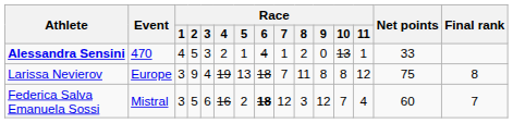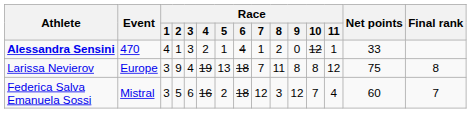 <table class="wikitable" style="font-size:90%">
 <tr>
 <th rowspan=2>Athlete</th>
 <th rowspan=2>Event</th>
 <th colspan=11>Race</th>
 <th rowspan=2>Net points</th>
 <th rowspan=2>Final rank</th>
 </tr>
 <tr style="font-size:95%">
 <th>1</th>
 <th>2</th>
 <th>3</th>
 <th>4</th>
 <th>5</th>
 <th>6</th>
 <th>7</th>
 <th>8</th>
 <th>9</th>
 <th>10</th>
 <th>11</th>
 </tr>
 <tr align=center>
 <td align=left><strong><a href='#'>Alessandra Sensini</a></strong></td>
 <td align=left><a href='#'>470</a></td>
 <td>4</td>
-<td>5</td>
+<td>1</td>
 <td>3</td>
 <td>2</td>
 <td>1</td>
 <td><s>4</s></td>
 <td>1</td>
 <td>2</td>
 <td>0</td>
-<td><s>13</s></td>
+<td><s>12</s></td>
 <td>1</td>
 <td>33</td>
 <td></td>
 </tr>
 <tr align=center>
 <td align=left><a href='#'>Larissa Nevierov</a></td>
 <td align=left><a href='#'>Europe</a></td>
 <td>3</td>
 <td>9</td>
 <td>4</td>
 <td><s>19</s></td>
 <td>13</td>
 <td><s>18</s></td>
 <td>7</td>
 <td>11</td>
 <td>8</td>
 <td>8</td>
 <td>12</td>
 <td>75</td>
 <td>8</td>
 </tr>
 <tr align=center>
 <td align=left><a href='#'>Federica Salva</a><br><a href='#'>Emanuela Sossi</a></td>
 <td align=left><a href='#'>Mistral</a></td>
 <td>3</td>
 <td>5</td>
 <td>6</td>
 <td><s>16</s></td>
 <td>2</td>
-<td><strong><s>18</s></strong></td>
+<td><s>18</s></td>
 <td>12</td>
 <td>3</td>
 <td>12</td>
 <td>7</td>
 <td>4</td>
 <td>60</td>
 <td>7</td>
 </tr>
 </table>
